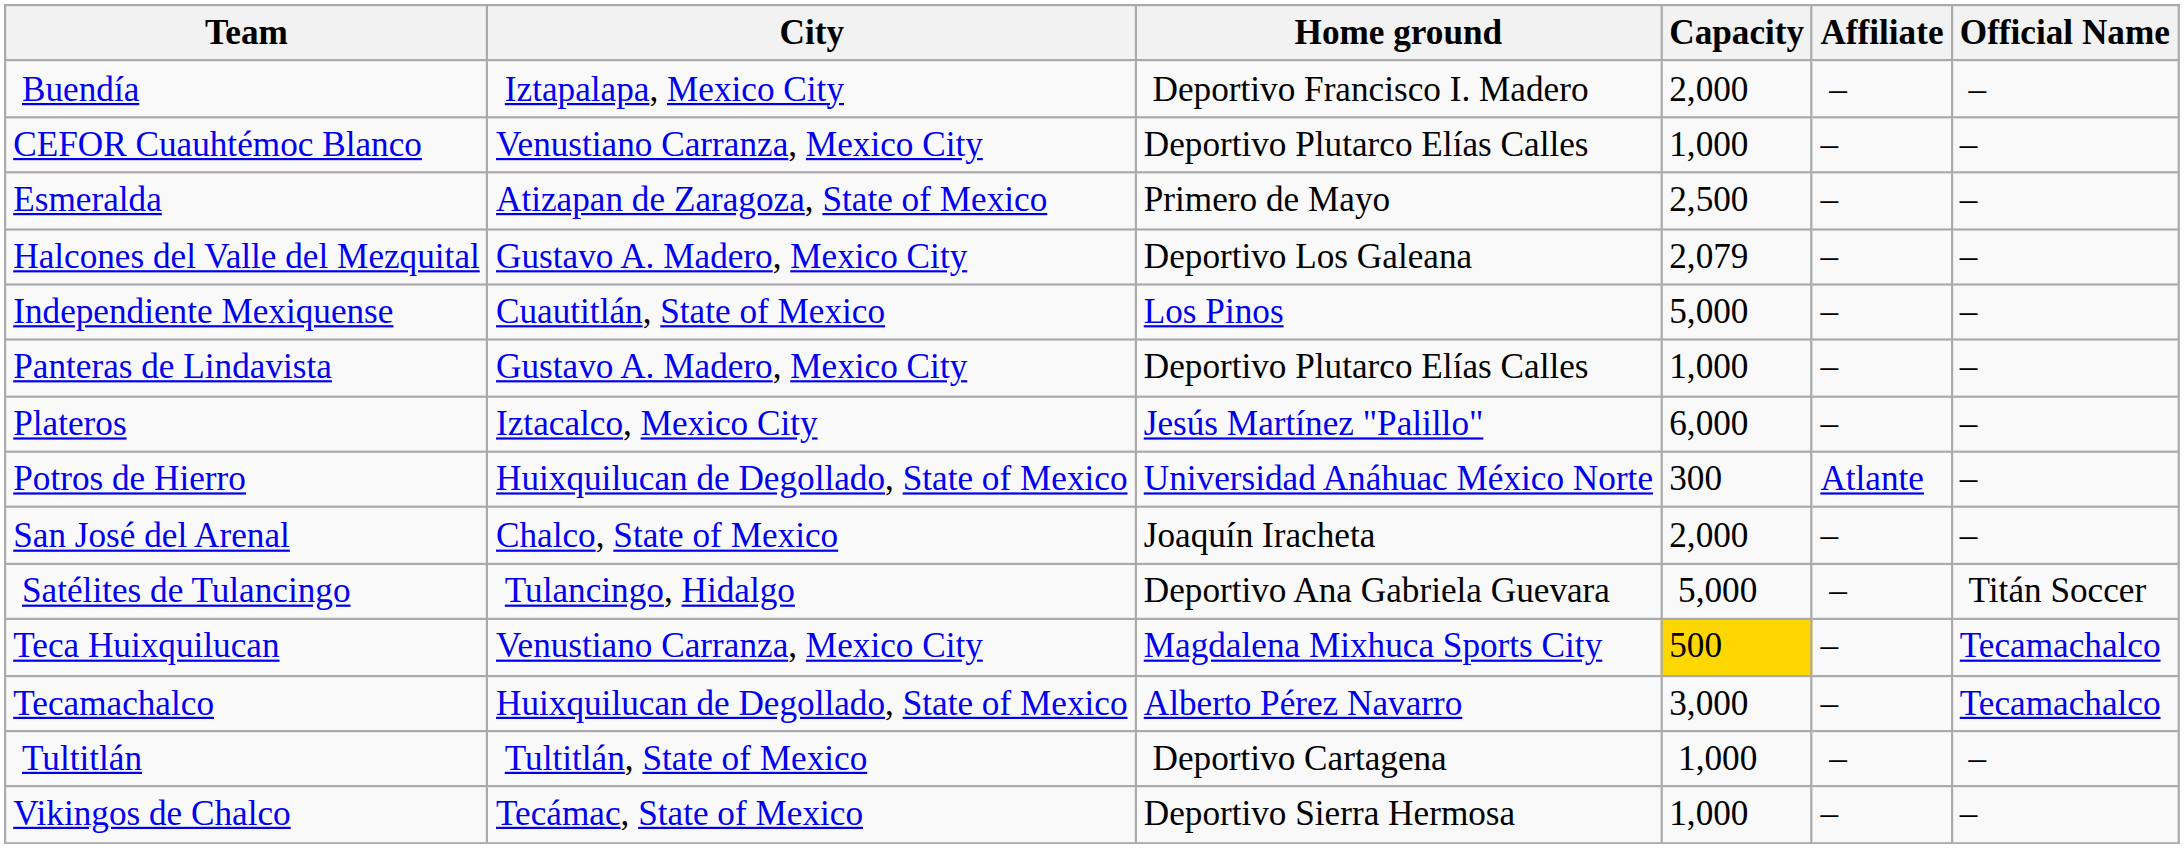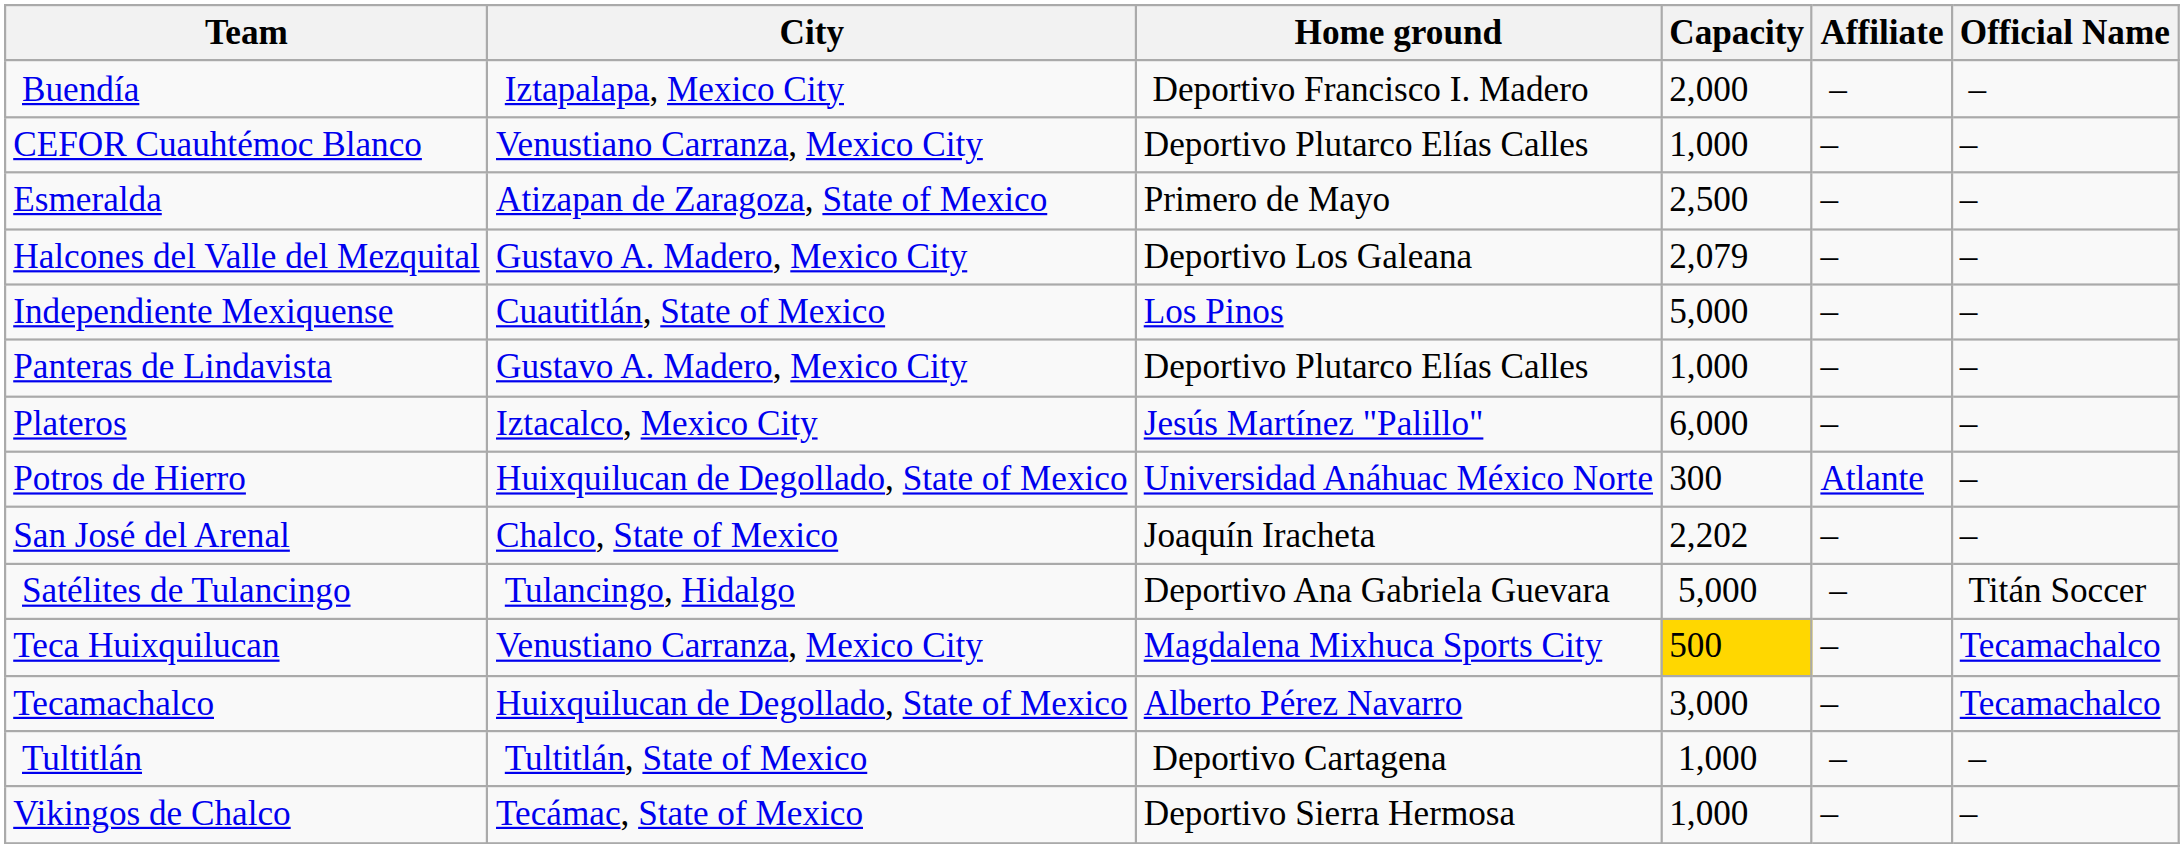 <table class="wikitable sortable">
 <tr>
 <th>Team</th>
 <th>City</th>
 <th>Home ground</th>
 <th>Capacity</th>
 <th>Affiliate</th>
 <th>Official Name</th>
 </tr>
 <tr>
 <td> <a href='#'>Buendía</a> </td>
 <td> <a href='#'>Iztapalapa</a>, <a href='#'>Mexico City</a> </td>
 <td> Deportivo Francisco I. Madero </td>
 <td>2,000</td>
 <td> – </td>
 <td> –</td>
 </tr>
 <tr>
 <td><a href='#'>CEFOR Cuauhtémoc Blanco</a></td>
 <td><a href='#'>Venustiano Carranza</a>, <a href='#'>Mexico City</a></td>
 <td>Deportivo Plutarco Elías Calles</td>
 <td>1,000</td>
 <td>–</td>
 <td>–</td>
 </tr>
 <tr>
 <td><a href='#'>Esmeralda</a></td>
 <td><a href='#'>Atizapan de Zaragoza</a>, <a href='#'>State of Mexico</a></td>
 <td>Primero de Mayo</td>
 <td>2,500</td>
 <td>–</td>
 <td>–</td>
 </tr>
 <tr>
 <td><a href='#'>Halcones del Valle del Mezquital</a></td>
 <td><a href='#'>Gustavo A. Madero</a>, <a href='#'>Mexico City</a></td>
 <td>Deportivo Los Galeana</td>
 <td>2,079</td>
 <td>–</td>
 <td>–</td>
 </tr>
 <tr>
 <td><a href='#'>Independiente Mexiquense</a></td>
 <td><a href='#'>Cuautitlán</a>, <a href='#'>State of Mexico</a></td>
 <td><a href='#'>Los Pinos</a></td>
 <td>5,000</td>
 <td>–</td>
 <td>–</td>
 </tr>
 <tr>
 <td><a href='#'>Panteras de Lindavista</a></td>
 <td><a href='#'>Gustavo A. Madero</a>, <a href='#'>Mexico City</a></td>
 <td>Deportivo Plutarco Elías Calles</td>
 <td>1,000</td>
 <td>–</td>
 <td>–</td>
 </tr>
 <tr>
 <td><a href='#'>Plateros</a></td>
 <td><a href='#'>Iztacalco</a>, <a href='#'>Mexico City</a></td>
 <td><a href='#'>Jesús Martínez "Palillo"</a></td>
 <td>6,000</td>
 <td>–</td>
 <td>–</td>
 </tr>
 <tr>
 <td><a href='#'>Potros de Hierro</a></td>
 <td><a href='#'>Huixquilucan de Degollado</a>, <a href='#'>State of Mexico</a></td>
 <td><a href='#'>Universidad Anáhuac México Norte</a></td>
 <td>300</td>
 <td><a href='#'>Atlante</a></td>
 <td>–</td>
 </tr>
 <tr>
 <td><a href='#'>San José del Arenal</a></td>
 <td><a href='#'>Chalco</a>, <a href='#'>State of Mexico</a></td>
 <td>Joaquín Iracheta</td>
-<td>2,000</td>
+<td>2,202</td>
 <td>–</td>
 <td>–</td>
 </tr>
 <tr>
 <td> <a href='#'>Satélites de Tulancingo</a> </td>
 <td> <a href='#'>Tulancingo</a>, <a href='#'>Hidalgo</a> </td>
 <td>Deportivo Ana Gabriela Guevara</td>
 <td> 5,000</td>
 <td> – </td>
 <td> Titán Soccer</td>
 </tr>
 <tr>
 <td><a href='#'>Teca Huixquilucan</a></td>
 <td><a href='#'>Venustiano Carranza</a>, <a href='#'>Mexico City</a></td>
 <td><a href='#'>Magdalena Mixhuca Sports City</a></td>
 <td style="background: gold;">500</td>
 <td>–</td>
 <td><a href='#'>Tecamachalco</a></td>
 </tr>
 <tr>
 <td><a href='#'>Tecamachalco</a></td>
 <td><a href='#'>Huixquilucan de Degollado</a>, <a href='#'>State of Mexico</a></td>
 <td><a href='#'>Alberto Pérez Navarro</a></td>
 <td>3,000</td>
 <td>–</td>
 <td><a href='#'>Tecamachalco</a></td>
 </tr>
 <tr>
 <td> <a href='#'>Tultitlán</a> </td>
 <td> <a href='#'>Tultitlán</a>, <a href='#'>State of Mexico</a> </td>
 <td> Deportivo Cartagena</td>
 <td> 1,000</td>
 <td> – </td>
 <td> –</td>
 </tr>
 <tr>
 <td><a href='#'>Vikingos de Chalco</a></td>
 <td><a href='#'>Tecámac</a>, <a href='#'>State of Mexico</a></td>
 <td>Deportivo Sierra Hermosa</td>
 <td>1,000</td>
 <td>–</td>
 <td>–</td>
 </tr>
 </table>
